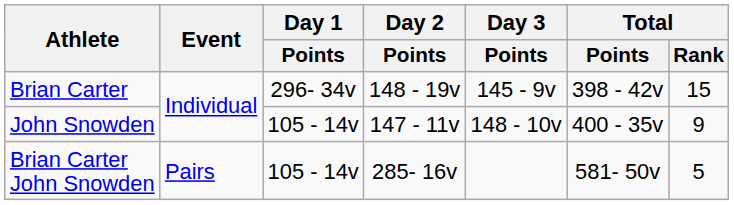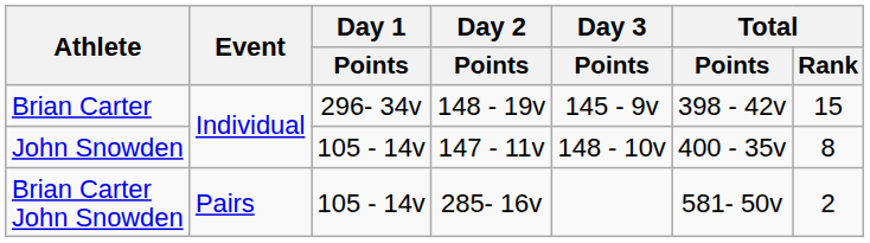 <table class="wikitable" style="font-size:90%;">
 <tr>
 <th rowspan=2>Athlete</th>
 <th rowspan=2>Event</th>
 <th>Day 1</th>
 <th>Day 2</th>
 <th>Day 3</th>
 <th colspan=2>Total</th>
 </tr>
 <tr style="font-size:95%">
 <th>Points</th>
 <th>Points</th>
 <th>Points</th>
 <th>Points</th>
 <th>Rank</th>
 </tr>
 <tr align=center>
 <td align=left><a href='#'>Brian Carter</a></td>
 <td align=left rowspan="2"><a href='#'>Individual</a></td>
 <td>296- 34v</td>
 <td>148 - 19v</td>
 <td>145 - 9v</td>
 <td>398 - 42v</td>
 <td>15</td>
 </tr>
 <tr align=center>
 <td align=left><a href='#'>John Snowden</a></td>
 <td>105 - 14v</td>
 <td>147 - 11v</td>
 <td>148 - 10v</td>
 <td>400 - 35v</td>
-<td>9</td>
+<td>8</td>
 </tr>
 <tr align=center>
 <td align=left><a href='#'>Brian Carter</a><br><a href='#'>John Snowden</a></td>
 <td align=left><a href='#'>Pairs</a></td>
 <td>105 - 14v</td>
 <td>285- 16v</td>
 <td></td>
 <td>581- 50v</td>
-<td>5</td>
+<td>2</td>
 </tr>
 </table>
